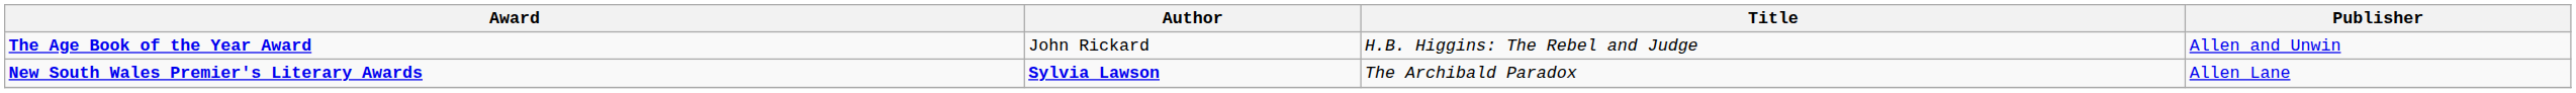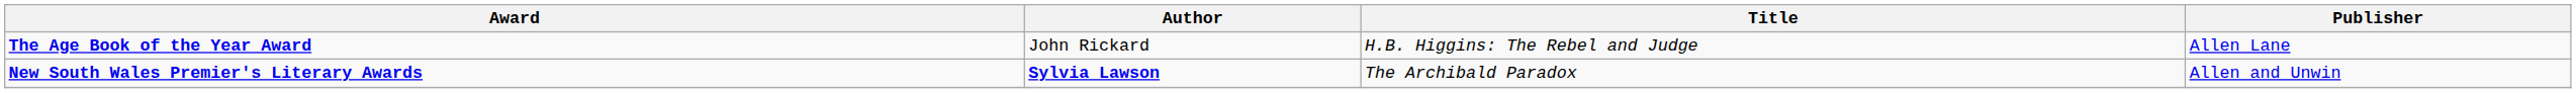 <table class="wikitable" width=100%>
 <tr>
 <th>Award</th>
 <th>Author</th>
 <th>Title</th>
 <th>Publisher</th>
 </tr>
 <tr>
 <td><strong><a href='#'>The Age Book of the Year Award</a></strong></td>
 <td>John Rickard</td>
 <td><em>H.B. Higgins: The Rebel and Judge</em></td>
-<td><a href='#'>Allen and Unwin</a></td>
+<td><a href='#'>Allen Lane</a></td>
 </tr>
 <tr>
 <td><strong><a href='#'>New South Wales Premier's Literary Awards</a></strong></td>
 <td><strong><a href='#'>Sylvia Lawson</a></strong></td>
 <td><em>The Archibald Paradox</em></td>
-<td><a href='#'>Allen Lane</a></td>
+<td><a href='#'>Allen and Unwin</a></td>
 </tr>
 <tr>
 </tr>
 </table>
